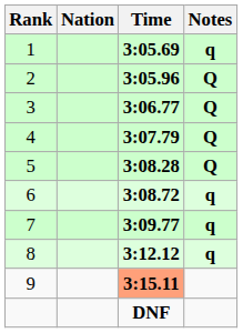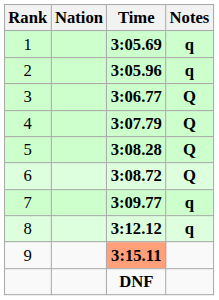 <table class="wikitable sortable" style="text-align:center">
 <tr>
 <th>Rank</th>
 <th>Nation</th>
 <th>Time</th>
 <th>Notes</th>
 </tr>
 <tr bgcolor=ccffcc>
 <td>1</td>
 <td align=left></td>
 <td><strong>3:05.69</strong></td>
 <td><strong>q</strong></td>
 </tr>
 <tr bgcolor=ccffcc>
 <td>2</td>
 <td align=left></td>
 <td><strong>3:05.96</strong></td>
-<td><strong>Q</strong></td>
+<td><strong>q</strong></td>
 </tr>
 <tr bgcolor=ccffcc>
 <td>3</td>
 <td align=left></td>
 <td><strong>3:06.77</strong></td>
 <td><strong>Q</strong></td>
 </tr>
 <tr bgcolor=ccffcc>
 <td>4</td>
 <td align=left></td>
 <td><strong>3:07.79</strong></td>
 <td><strong>Q</strong></td>
 </tr>
 <tr bgcolor=ccffcc>
 <td>5</td>
 <td align=left></td>
 <td><strong>3:08.28</strong></td>
 <td><strong>Q</strong></td>
 </tr>
 <tr bgcolor=ddffdd>
 <td>6</td>
 <td align=left></td>
 <td><strong>3:08.72</strong></td>
-<td><strong>q</strong></td>
+<td><strong>Q</strong></td>
 </tr>
 <tr bgcolor=ccffcc>
 <td>7</td>
 <td align=left></td>
 <td><strong>3:09.77</strong></td>
 <td><strong>q</strong></td>
 </tr>
 <tr bgcolor=ddffdd>
 <td>8</td>
 <td align=left></td>
 <td><strong>3:12.12</strong></td>
 <td><strong>q</strong></td>
 </tr>
 <tr>
 <td>9</td>
 <td align=left></td>
 <td style="background: lightsalmon;"><strong>3:15.11</strong></td>
 <td></td>
 </tr>
 <tr>
 <td></td>
 <td align=left></td>
 <td><strong>DNF</strong></td>
 <td></td>
 </tr>
 </table>
